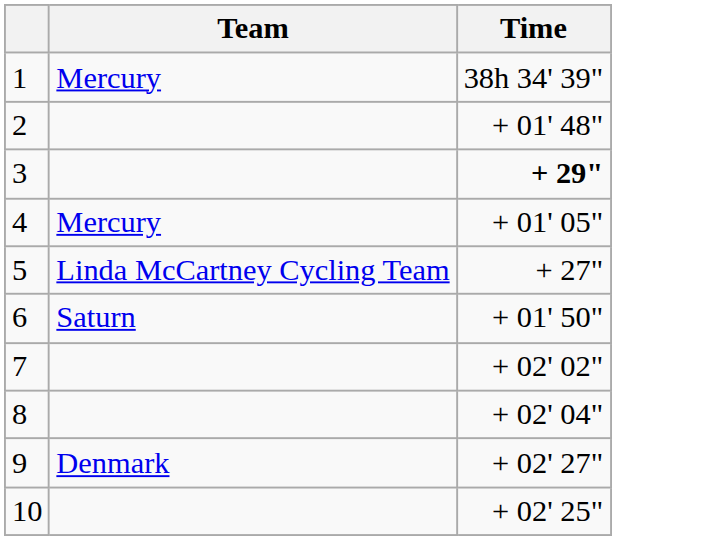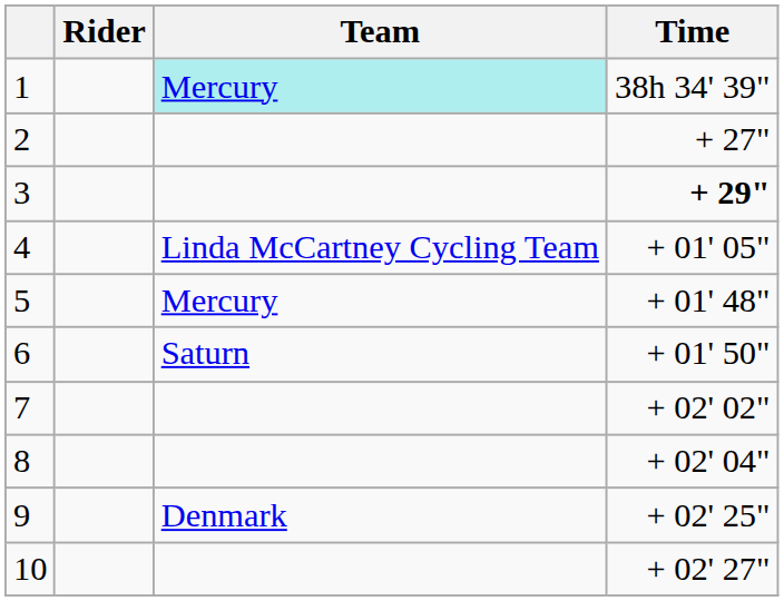 <table class=wikitable>
 <tr>
 <th></th>
+<th>Rider</th>
 <th>Team</th>
 <th>Time</th>
 </tr>
 <tr>
 <td>1</td>
-<td><a href='#'>Mercury</a></td>
+<td> </td>
+<td style="background: paleturquoise;"><a href='#'>Mercury</a></td>
 <td align=right>38h 34' 39"</td>
 </tr>
 <tr>
 <td>2</td>
 <td></td>
-<td align=right>+ 01' 48"</td>
+<td></td>
+<td align=right>+ 27"</td>
 </tr>
 <tr>
 <td>3</td>
+<td></td>
 <td></td>
 <td align=right><strong>+ 29"</strong></td>
 </tr>
 <tr>
 <td>4</td>
-<td><a href='#'>Mercury</a></td>
+<td></td>
+<td><a href='#'>Linda McCartney Cycling Team</a></td>
 <td align=right>+ 01' 05"</td>
 </tr>
 <tr>
 <td>5</td>
-<td><a href='#'>Linda McCartney Cycling Team</a></td>
-<td align=right>+ 27"</td>
+<td></td>
+<td><a href='#'>Mercury</a></td>
+<td align=right>+ 01' 48"</td>
 </tr>
 <tr>
 <td>6</td>
+<td></td>
 <td><a href='#'>Saturn</a></td>
 <td align=right>+ 01' 50"</td>
 </tr>
 <tr>
 <td>7</td>
 <td></td>
+<td></td>
 <td align=right>+ 02' 02"</td>
 </tr>
 <tr>
 <td>8</td>
 <td></td>
+<td></td>
 <td align=right>+ 02' 04"</td>
 </tr>
 <tr>
 <td>9</td>
+<td></td>
 <td><a href='#'>Denmark</a></td>
-<td align=right>+ 02' 27"</td>
+<td align=right>+ 02' 25"</td>
 </tr>
 <tr>
 <td>10</td>
 <td></td>
-<td align=right>+ 02' 25"</td>
+<td></td>
+<td align=right>+ 02' 27"</td>
 </tr>
 </table>
